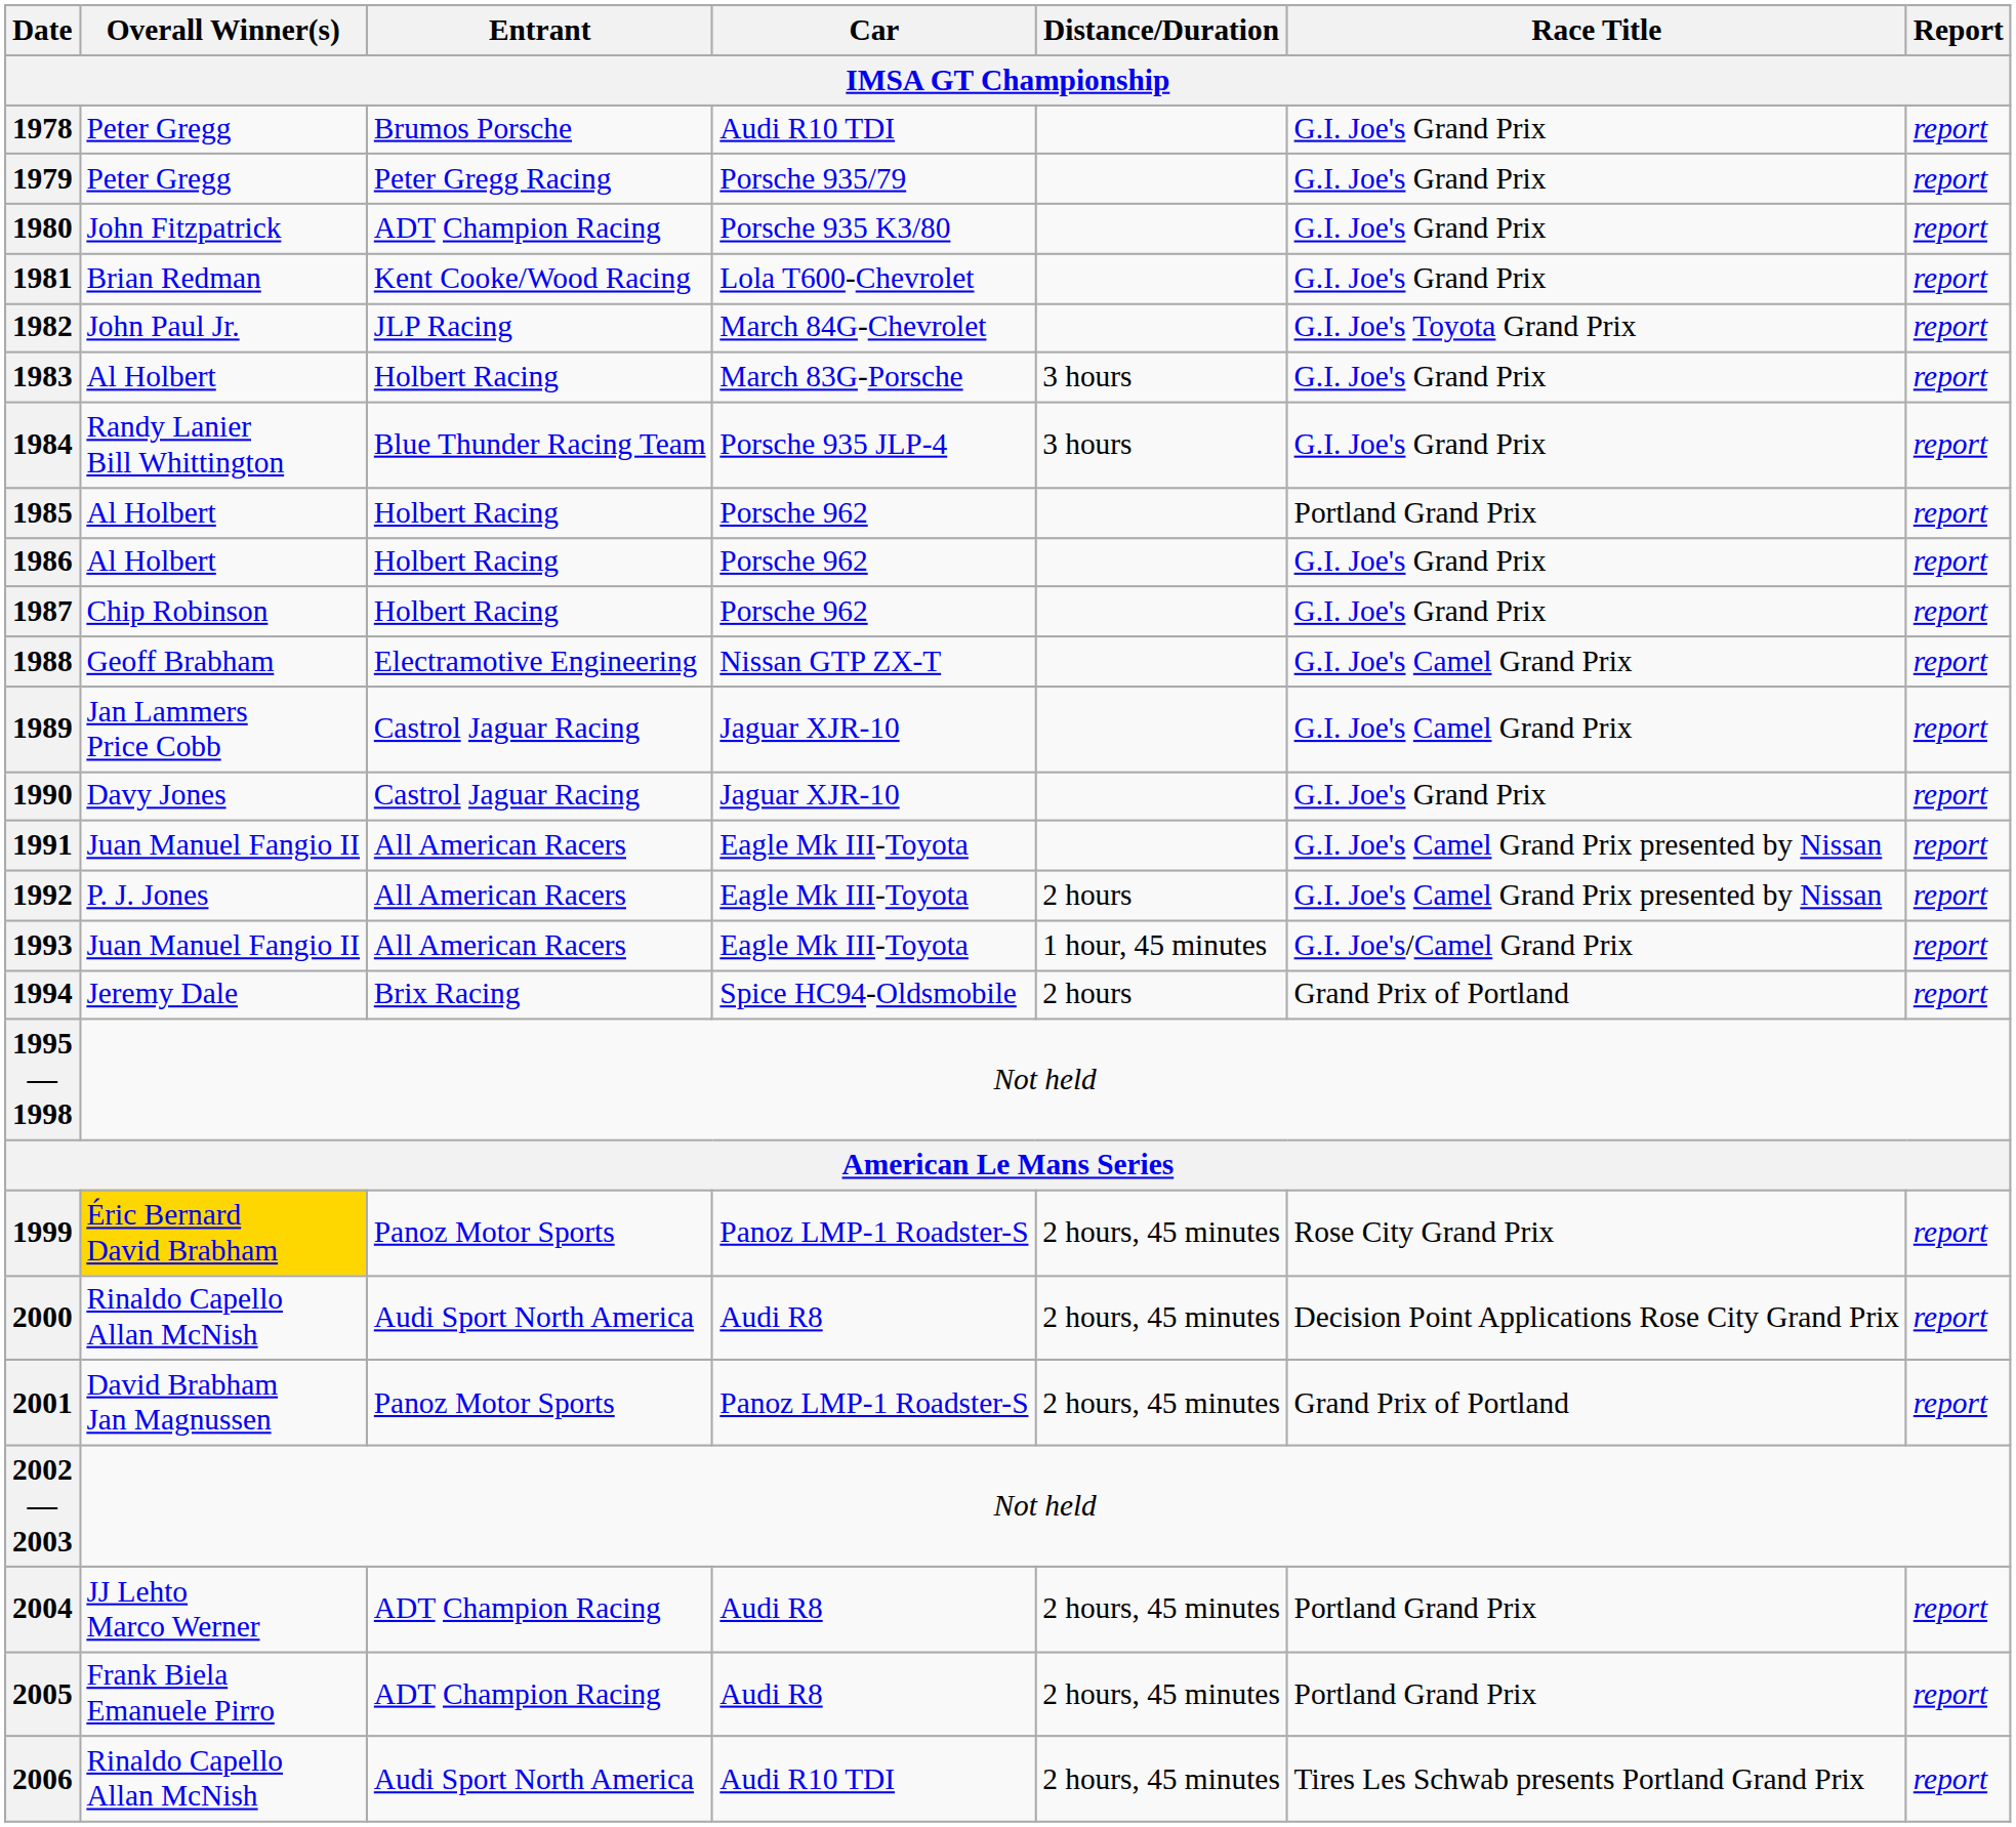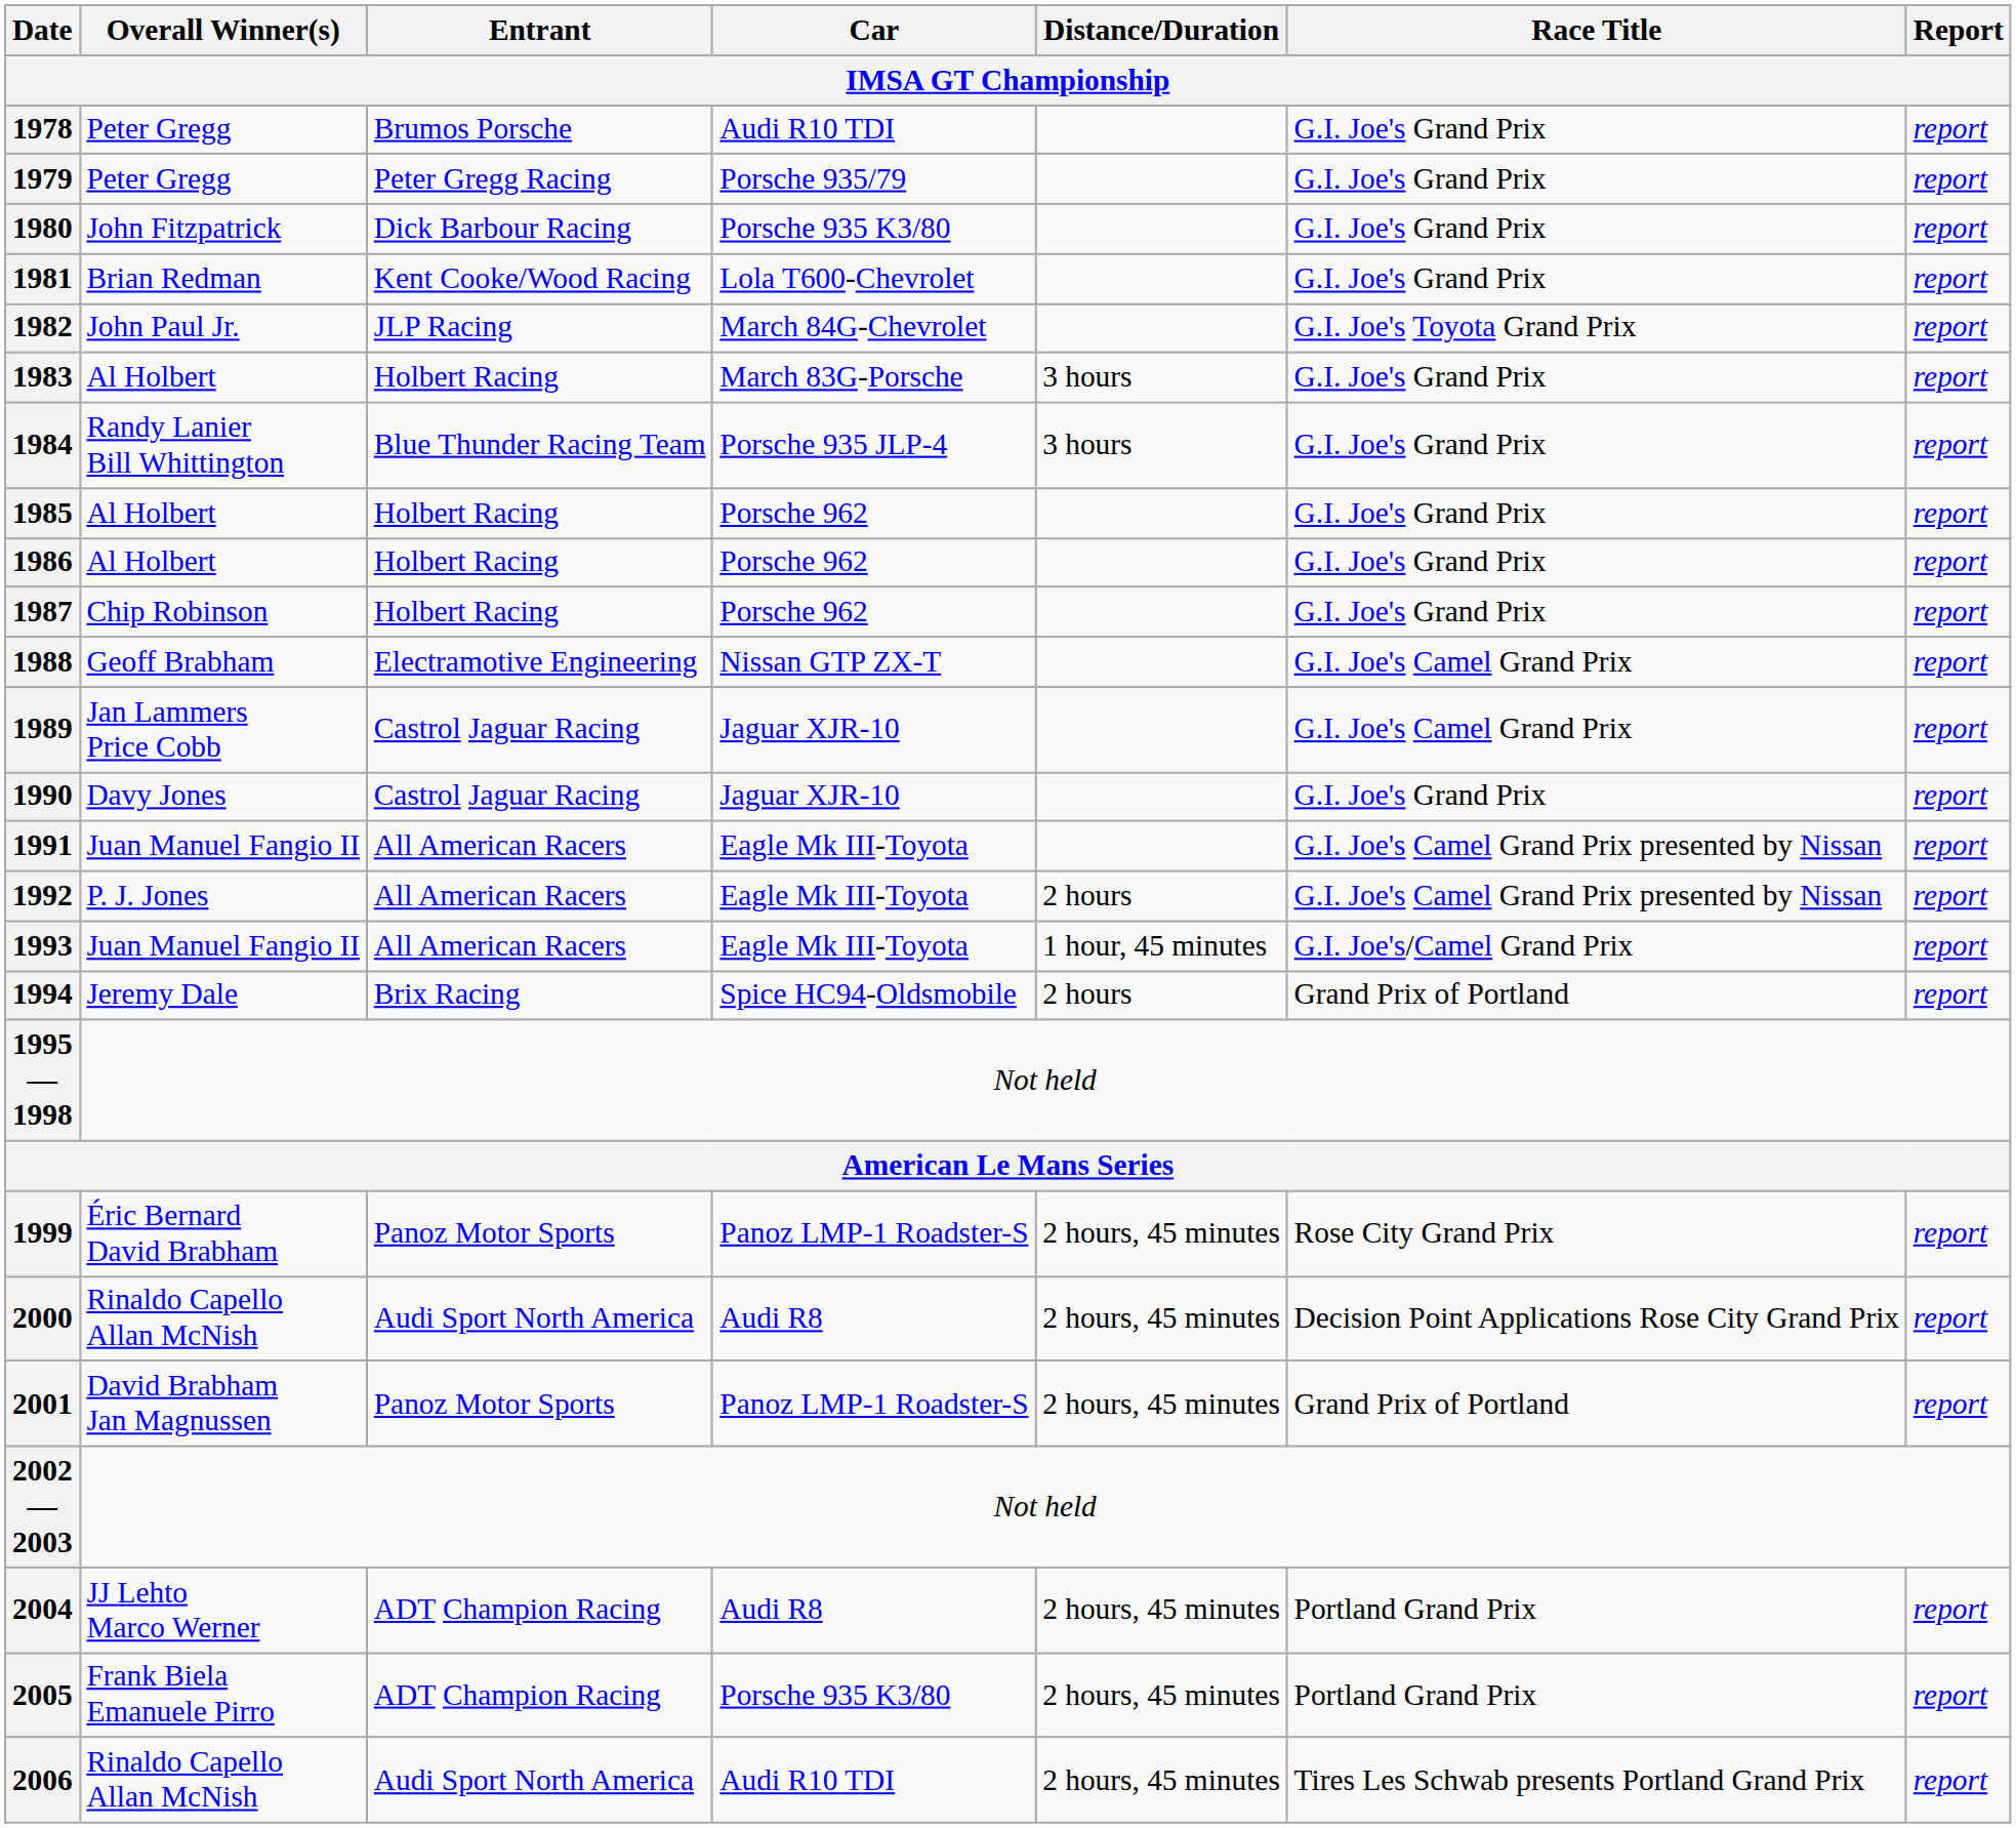 <table class="wikitable" style="font-size: 90%;">
 <tr>
 <th>Date</th>
 <th>Overall Winner(s)</th>
 <th>Entrant</th>
 <th>Car</th>
 <th>Distance/Duration</th>
 <th>Race Title</th>
 <th>Report</th>
 </tr>
 <tr>
 <th colspan="7"><a href='#'>IMSA GT Championship</a></th>
 </tr>
 <tr>
 <th>1978</th>
 <td> <a href='#'>Peter Gregg</a></td>
 <td> <a href='#'>Brumos Porsche</a></td>
 <td><a href='#'>Audi R10 TDI</a></td>
 <td></td>
 <td><a href='#'>G.I. Joe's</a> Grand Prix</td>
 <td><em><a href='#'>report</a></em></td>
 </tr>
 <tr>
 <th>1979</th>
 <td> <a href='#'>Peter Gregg</a></td>
 <td> <a href='#'>Peter Gregg Racing</a></td>
 <td><a href='#'>Porsche 935/79</a></td>
 <td></td>
 <td><a href='#'>G.I. Joe's</a> Grand Prix</td>
 <td><em><a href='#'>report</a></em></td>
 </tr>
 <tr>
 <th>1980</th>
 <td> <a href='#'>John Fitzpatrick</a></td>
-<td> <a href='#'>ADT</a> <a href='#'>Champion Racing</a></td>
+<td> <a href='#'>Dick Barbour Racing</a></td>
 <td><a href='#'>Porsche 935 K3/80</a></td>
 <td></td>
 <td><a href='#'>G.I. Joe's</a> Grand Prix</td>
 <td><em><a href='#'>report</a></em></td>
 </tr>
 <tr>
 <th>1981</th>
 <td> <a href='#'>Brian Redman</a></td>
 <td> <a href='#'>Kent Cooke/Wood Racing</a></td>
 <td><a href='#'>Lola T600</a>-<a href='#'>Chevrolet</a></td>
 <td></td>
 <td><a href='#'>G.I. Joe's</a> Grand Prix</td>
 <td><em><a href='#'>report</a></em></td>
 </tr>
 <tr>
 <th>1982</th>
 <td> <a href='#'>John Paul Jr.</a></td>
 <td> <a href='#'>JLP Racing</a></td>
 <td><a href='#'>March 84G</a>-<a href='#'>Chevrolet</a></td>
 <td></td>
 <td><a href='#'>G.I. Joe's</a> <a href='#'>Toyota</a> Grand Prix</td>
 <td><em><a href='#'>report</a></em></td>
 </tr>
 <tr>
 <th>1983</th>
 <td> <a href='#'>Al Holbert</a></td>
 <td> <a href='#'>Holbert Racing</a></td>
 <td><a href='#'>March 83G</a>-<a href='#'>Porsche</a></td>
 <td>3 hours</td>
 <td><a href='#'>G.I. Joe's</a> Grand Prix</td>
 <td><em><a href='#'>report</a></em></td>
 </tr>
 <tr>
 <th>1984</th>
 <td> <a href='#'>Randy Lanier</a><br> <a href='#'>Bill Whittington</a></td>
 <td> <a href='#'>Blue Thunder Racing Team</a></td>
 <td><a href='#'>Porsche 935 JLP-4</a></td>
 <td>3 hours</td>
 <td><a href='#'>G.I. Joe's</a> Grand Prix</td>
 <td><em><a href='#'>report</a></em></td>
 </tr>
 <tr>
 <th>1985</th>
 <td> <a href='#'>Al Holbert</a></td>
 <td> <a href='#'>Holbert Racing</a></td>
 <td><a href='#'>Porsche 962</a></td>
 <td></td>
-<td>Portland Grand Prix</td>
+<td><a href='#'>G.I. Joe's</a> Grand Prix</td>
 <td><em><a href='#'>report</a></em></td>
 </tr>
 <tr>
 <th>1986</th>
 <td> <a href='#'>Al Holbert</a></td>
 <td> <a href='#'>Holbert Racing</a></td>
 <td><a href='#'>Porsche 962</a></td>
 <td></td>
 <td><a href='#'>G.I. Joe's</a> Grand Prix</td>
 <td><em><a href='#'>report</a></em></td>
 </tr>
 <tr>
 <th>1987</th>
 <td> <a href='#'>Chip Robinson</a></td>
 <td> <a href='#'>Holbert Racing</a></td>
 <td><a href='#'>Porsche 962</a></td>
 <td></td>
 <td><a href='#'>G.I. Joe's</a> Grand Prix</td>
 <td><em><a href='#'>report</a></em></td>
 </tr>
 <tr>
 <th>1988</th>
 <td> <a href='#'>Geoff Brabham</a></td>
 <td> <a href='#'>Electramotive Engineering</a></td>
 <td><a href='#'>Nissan GTP ZX-T</a></td>
 <td></td>
 <td><a href='#'>G.I. Joe's</a> <a href='#'>Camel</a> Grand Prix</td>
 <td><em><a href='#'>report</a></em></td>
 </tr>
 <tr>
 <th>1989</th>
 <td> <a href='#'>Jan Lammers</a><br> <a href='#'>Price Cobb</a></td>
 <td> <a href='#'>Castrol</a> <a href='#'>Jaguar Racing</a></td>
 <td><a href='#'>Jaguar XJR-10</a></td>
 <td></td>
 <td><a href='#'>G.I. Joe's</a> <a href='#'>Camel</a> Grand Prix</td>
 <td><em><a href='#'>report</a></em></td>
 </tr>
 <tr>
 <th>1990</th>
 <td> <a href='#'>Davy Jones</a></td>
 <td> <a href='#'>Castrol</a> <a href='#'>Jaguar Racing</a></td>
 <td><a href='#'>Jaguar XJR-10</a></td>
 <td></td>
 <td><a href='#'>G.I. Joe's</a> Grand Prix</td>
 <td><em><a href='#'>report</a></em></td>
 </tr>
 <tr>
 <th>1991</th>
 <td> <a href='#'>Juan Manuel Fangio II</a></td>
 <td> <a href='#'>All American Racers</a></td>
 <td><a href='#'>Eagle Mk III</a>-<a href='#'>Toyota</a></td>
 <td></td>
 <td><a href='#'>G.I. Joe's</a> <a href='#'>Camel</a> Grand Prix presented by <a href='#'>Nissan</a></td>
 <td><em><a href='#'>report</a></em></td>
 </tr>
 <tr>
 <th>1992</th>
 <td> <a href='#'>P. J. Jones</a></td>
 <td> <a href='#'>All American Racers</a></td>
 <td><a href='#'>Eagle Mk III</a>-<a href='#'>Toyota</a></td>
 <td>2 hours</td>
 <td><a href='#'>G.I. Joe's</a> <a href='#'>Camel</a> Grand Prix presented by <a href='#'>Nissan</a></td>
 <td><em><a href='#'>report</a></em></td>
 </tr>
 <tr>
 <th>1993</th>
 <td> <a href='#'>Juan Manuel Fangio II</a></td>
 <td> <a href='#'>All American Racers</a></td>
 <td><a href='#'>Eagle Mk III</a>-<a href='#'>Toyota</a></td>
 <td>1 hour, 45 minutes</td>
 <td><a href='#'>G.I. Joe's</a>/<a href='#'>Camel</a> Grand Prix</td>
 <td><em><a href='#'>report</a></em></td>
 </tr>
 <tr>
 <th>1994</th>
 <td> <a href='#'>Jeremy Dale</a></td>
 <td> <a href='#'>Brix Racing</a></td>
 <td><a href='#'>Spice HC94</a>-<a href='#'>Oldsmobile</a></td>
 <td>2 hours</td>
 <td>Grand Prix of Portland</td>
 <td><em><a href='#'>report</a></em></td>
 </tr>
 <tr>
 <th>1995<br>—<br>1998</th>
 <td colspan="6" style="text-align:center"><em>Not held</em></td>
 </tr>
 <tr>
 <th colspan="7"><a href='#'>American Le Mans Series</a></th>
 </tr>
 <tr>
 <th>1999</th>
-<td style="background: gold;"> <a href='#'>Éric Bernard</a><br> <a href='#'>David Brabham</a></td>
+<td> <a href='#'>Éric Bernard</a><br> <a href='#'>David Brabham</a></td>
 <td> <a href='#'>Panoz Motor Sports</a></td>
 <td><a href='#'>Panoz LMP-1 Roadster-S</a></td>
 <td>2 hours, 45 minutes</td>
 <td>Rose City Grand Prix</td>
 <td><em><a href='#'>report</a></em></td>
 </tr>
 <tr>
 <th>2000</th>
 <td> <a href='#'>Rinaldo Capello</a><br> <a href='#'>Allan McNish</a></td>
 <td> <a href='#'>Audi Sport North America</a></td>
 <td><a href='#'>Audi R8</a></td>
 <td>2 hours, 45 minutes</td>
 <td>Decision Point Applications Rose City Grand Prix</td>
 <td><em><a href='#'>report</a></em></td>
 </tr>
 <tr>
 <th>2001</th>
 <td> <a href='#'>David Brabham</a><br> <a href='#'>Jan Magnussen</a></td>
 <td> <a href='#'>Panoz Motor Sports</a></td>
 <td><a href='#'>Panoz LMP-1 Roadster-S</a></td>
 <td>2 hours, 45 minutes</td>
 <td>Grand Prix of Portland</td>
 <td><em><a href='#'>report</a></em></td>
 </tr>
 <tr>
 <th>2002<br>—<br>2003</th>
 <td colspan="6" style="text-align:center"><em>Not held</em></td>
 </tr>
 <tr>
 <th>2004</th>
 <td> <a href='#'>JJ Lehto</a><br> <a href='#'>Marco Werner</a></td>
 <td> <a href='#'>ADT</a> <a href='#'>Champion Racing</a></td>
 <td><a href='#'>Audi R8</a></td>
 <td>2 hours, 45 minutes</td>
 <td>Portland Grand Prix</td>
 <td><em><a href='#'>report</a></em></td>
 </tr>
 <tr>
 <th>2005</th>
 <td> <a href='#'>Frank Biela</a><br> <a href='#'>Emanuele Pirro</a></td>
 <td> <a href='#'>ADT</a> <a href='#'>Champion Racing</a></td>
-<td><a href='#'>Audi R8</a></td>
+<td><a href='#'>Porsche 935 K3/80</a></td>
 <td>2 hours, 45 minutes</td>
 <td>Portland Grand Prix</td>
 <td><em><a href='#'>report</a></em></td>
 </tr>
 <tr>
 <th>2006</th>
 <td> <a href='#'>Rinaldo Capello</a><br> <a href='#'>Allan McNish</a></td>
 <td> <a href='#'>Audi Sport North America</a></td>
 <td><a href='#'>Audi R10 TDI</a></td>
 <td>2 hours, 45 minutes</td>
 <td>Tires Les Schwab presents Portland Grand Prix</td>
 <td><em><a href='#'>report</a></em></td>
 </tr>
 </table>
